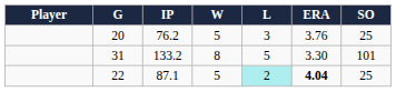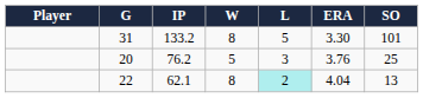 <table class="wikitable sortable">
 <tr>
 <th style="background:#1c2841;color:white;" width="16%">Player</th>
 <th style="background:#1c2841;color:white;" width="9%">G</th>
 <th style="background:#1c2841;color:white;" width="9%">IP</th>
 <th style="background:#1c2841;color:white;" width="9%">W</th>
 <th style="background:#1c2841;color:white;" width="9%">L</th>
 <th style="background:#1c2841;color:white;" width="9%">ERA</th>
 <th style="background:#1c2841;color:white;" width="9%">SO</th>
 </tr>
 <tr align="center">
 <td></td>
+<td>31</td>
+<td>133.2</td>
+<td>8</td>
+<td>5</td>
+<td>3.30</td>
+<td>101</td>
+</tr>
+<tr align="center">
+<td></td>
 <td>20</td>
 <td>76.2</td>
 <td>5</td>
 <td>3</td>
 <td>3.76</td>
 <td>25</td>
 </tr>
 <tr align="center">
 <td></td>
-<td>31</td>
-<td>133.2</td>
+<td>22</td>
+<td>62.1</td>
 <td>8</td>
-<td>5</td>
-<td>3.30</td>
-<td>101</td>
-</tr>
-<tr align="center">
-<td></td>
-<td>22</td>
-<td>87.1</td>
-<td>5</td>
 <td style="background: paleturquoise;">2</td>
-<td><strong>4.04</strong></td>
-<td>25</td>
+<td>4.04</td>
+<td>13</td>
 </tr>
 </table>
